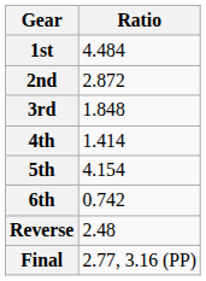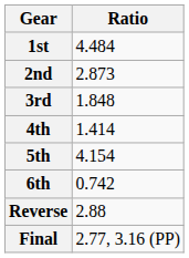 <table class="wikitable" border="1">
 <tr>
 <th>Gear</th>
 <th>Ratio</th>
 </tr>
 <tr>
 <th>1st</th>
 <td>4.484</td>
 </tr>
 <tr>
 <th>2nd</th>
-<td>2.872</td>
+<td>2.873</td>
 </tr>
 <tr>
 <th>3rd</th>
 <td>1.848</td>
 </tr>
 <tr>
 <th>4th</th>
 <td>1.414</td>
 </tr>
 <tr>
 <th>5th</th>
 <td>4.154</td>
 </tr>
 <tr>
 <th>6th</th>
 <td>0.742</td>
 </tr>
 <tr>
 <th>Reverse</th>
-<td>2.48</td>
+<td>2.88</td>
 </tr>
 <tr>
 <th>Final</th>
 <td>2.77, 3.16 (PP)</td>
 </tr>
 </table>
